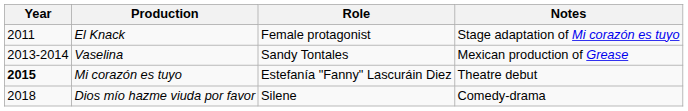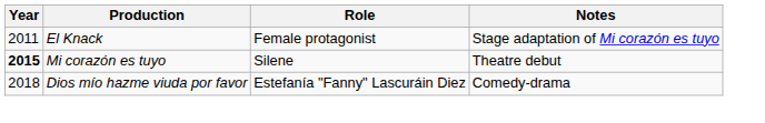 <table class="wikitable">
 <tr>
 <th>Year</th>
 <th>Production</th>
 <th>Role</th>
 <th>Notes</th>
 </tr>
 <tr>
 <td>2011</td>
 <td><em>El Knack</em></td>
 <td>Female protagonist</td>
 <td>Stage adaptation of <em><a href='#'>Mi corazón es tuyo</a></em></td>
 </tr>
 <tr>
-<td>2013-2014</td>
-<td><em>Vaselina</em></td>
-<td>Sandy Tontales</td>
-<td>Mexican production of <em><a href='#'>Grease</a></em></td>
-</tr>
-<tr>
 <td><strong>2015</strong></td>
 <td><em>Mi corazón es tuyo</em></td>
-<td>Estefanía "Fanny" Lascuráin Diez</td>
+<td>Silene</td>
 <td>Theatre debut</td>
 </tr>
 <tr>
 <td>2018</td>
 <td><em>Dios mío hazme viuda por favor</em></td>
-<td>Silene</td>
+<td>Estefanía "Fanny" Lascuráin Diez</td>
 <td>Comedy-drama</td>
 </tr>
 </table>
